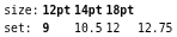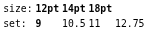 <table style="margin-left:40px;">
 <tr>
 <td>size:</td>
 <td><strong>12pt</strong></td>
 <td><strong>14pt</strong></td>
 <td><strong>18pt</strong></td>
 </tr>
 <tr>
 <td>set:</td>
 <td><strong>9</strong></td>
 <td>10.5</td>
-<td>12</td>
+<td>11</td>
 <td>12.75</td>
 </tr>
 </table>
